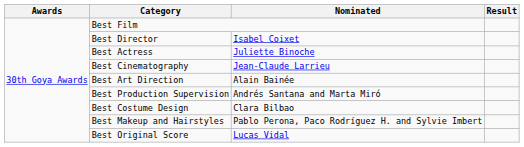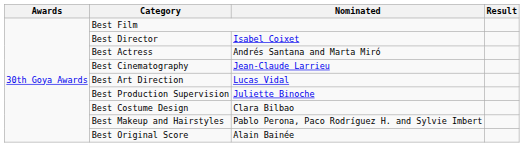 <table class=wikitable>
 <tr>
 <th>Awards</th>
 <th>Category</th>
 <th>Nominated</th>
 <th>Result</th>
 </tr>
 <tr>
 <td rowspan=9><a href='#'>30th Goya Awards</a></td>
 <td colspan=2>Best Film</td>
 <td></td>
 </tr>
 <tr>
 <td>Best Director</td>
 <td><a href='#'>Isabel Coixet</a></td>
 <td></td>
 </tr>
 <tr>
 <td>Best Actress</td>
-<td><a href='#'>Juliette Binoche</a></td>
+<td>Andrés Santana and Marta Miró</td>
 <td></td>
 </tr>
 <tr>
 <td>Best Cinematography</td>
 <td><a href='#'>Jean-Claude Larrieu</a></td>
 <td></td>
 </tr>
 <tr>
 <td>Best Art Direction</td>
-<td>Alain Bainée</td>
+<td><a href='#'>Lucas Vidal</a></td>
 <td></td>
 </tr>
 <tr>
 <td>Best Production Supervision</td>
-<td>Andrés Santana and Marta Miró</td>
+<td><a href='#'>Juliette Binoche</a></td>
 <td></td>
 </tr>
 <tr>
 <td>Best Costume Design</td>
 <td>Clara Bilbao</td>
 <td></td>
 </tr>
 <tr>
 <td>Best Makeup and Hairstyles</td>
 <td>Pablo Perona, Paco Rodríguez H. and Sylvie Imbert</td>
 <td></td>
 </tr>
 <tr>
 <td>Best Original Score</td>
-<td><a href='#'>Lucas Vidal</a></td>
+<td>Alain Bainée</td>
 <td></td>
 </tr>
 </table>
